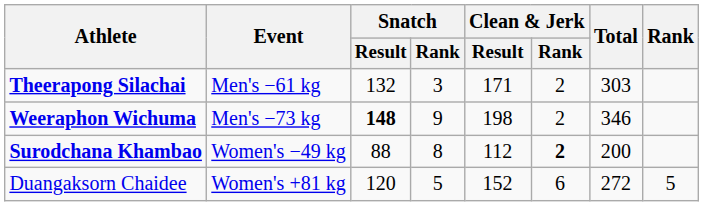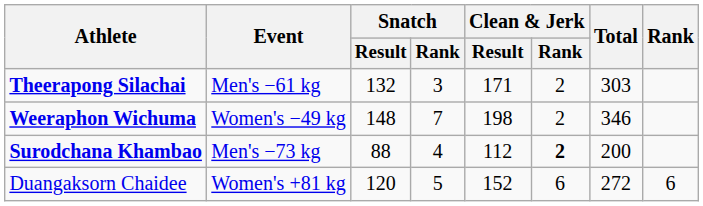 <table class="wikitable" style="font-size:90%">
 <tr>
 <th rowspan="2">Athlete</th>
 <th rowspan="2">Event</th>
 <th colspan="2">Snatch</th>
 <th colspan="2">Clean & Jerk</th>
 <th rowspan="2">Total</th>
 <th rowspan="2">Rank</th>
 </tr>
 <tr style="font-size:95%">
 <th>Result</th>
 <th>Rank</th>
 <th>Result</th>
 <th>Rank</th>
 </tr>
 <tr align=center>
 <td align=left><strong><a href='#'>Theerapong Silachai</a></strong></td>
 <td align=left><a href='#'>Men's −61 kg</a></td>
 <td>132</td>
 <td>3</td>
 <td>171</td>
 <td>2</td>
 <td>303</td>
 <td></td>
 </tr>
 <tr align=center>
 <td align=left><strong><a href='#'>Weeraphon Wichuma</a></strong></td>
-<td align=left><a href='#'>Men's −73 kg</a></td>
-<td><strong>148</strong></td>
-<td>9</td>
+<td align=left><a href='#'>Women's −49 kg</a></td>
+<td>148</td>
+<td>7</td>
 <td>198 <strong></strong></td>
 <td>2</td>
 <td>346</td>
 <td></td>
 </tr>
 <tr align=center>
 <td align=left><strong><a href='#'>Surodchana Khambao</a></strong></td>
-<td align=left><a href='#'>Women's −49 kg</a></td>
+<td align=left><a href='#'>Men's −73 kg</a></td>
 <td>88</td>
-<td>8</td>
+<td>4</td>
 <td>112</td>
 <td><strong>2</strong></td>
 <td>200</td>
 <td></td>
 </tr>
 <tr align=center>
 <td align=left><a href='#'>Duangaksorn Chaidee</a></td>
 <td align=left><a href='#'>Women's +81 kg</a></td>
 <td>120</td>
 <td>5</td>
 <td>152</td>
 <td>6</td>
 <td>272</td>
-<td>5</td>
+<td>6</td>
 </tr>
 </table>
